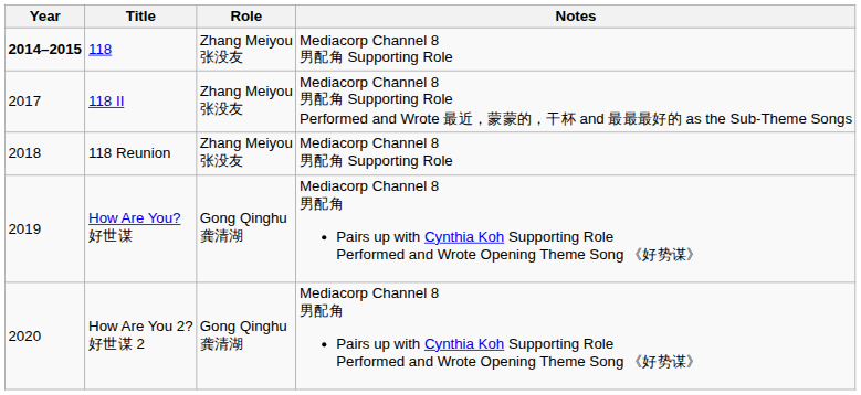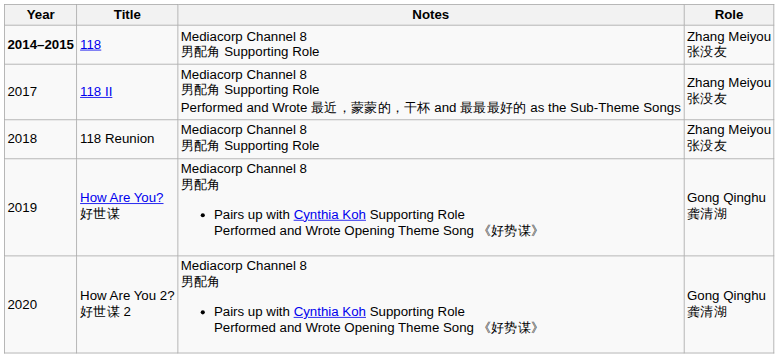 <table class="wikitable">
 <tr>
 <th>Year</th>
 <th>Title</th>
+<th>Notes</th>
 <th>Role</th>
-<th>Notes</th>
 </tr>
 <tr>
 <td><strong>2014–2015</strong></td>
 <td><a href='#'>118</a></td>
+<td>Mediacorp Channel 8 <br> 男配角 Supporting Role</td>
 <td>Zhang Meiyou <br> 张没友</td>
-<td>Mediacorp Channel 8 <br> 男配角 Supporting Role</td>
 </tr>
 <tr>
 <td>2017</td>
 <td><a href='#'>118 II</a></td>
+<td>Mediacorp Channel 8 <br> 男配角 Supporting Role <br> Performed and Wrote 最近，蒙蒙的，干杯 and 最最最好的 as the Sub-Theme Songs</td>
 <td>Zhang Meiyou <br> 张没友</td>
-<td>Mediacorp Channel 8 <br> 男配角 Supporting Role <br> Performed and Wrote 最近，蒙蒙的，干杯 and 最最最好的 as the Sub-Theme Songs</td>
 </tr>
 <tr>
 <td>2018</td>
 <td>118 Reunion</td>
+<td>Mediacorp Channel 8 <br> 男配角 Supporting Role</td>
 <td>Zhang Meiyou <br> 张没友</td>
-<td>Mediacorp Channel 8 <br> 男配角 Supporting Role</td>
 </tr>
 <tr>
 <td>2019</td>
 <td><a href='#'>How Are You?</a> <br> 好世谋</td>
+<td>Mediacorp Channel 8 <br> 男配角<br><ul><li>Pairs up with <a href='#'>Cynthia Koh</a> Supporting Role <br> Performed and Wrote Opening Theme Song 《好势谋》</li></ul></td>
 <td>Gong Qinghu <br> 龚清湖</td>
-<td>Mediacorp Channel 8 <br> 男配角<br><ul><li>Pairs up with <a href='#'>Cynthia Koh</a> Supporting Role <br> Performed and Wrote Opening Theme Song 《好势谋》</li></ul></td>
 </tr>
 <tr>
 <td>2020</td>
 <td>How Are You 2? <br> 好世谋 2</td>
+<td>Mediacorp Channel 8 <br> 男配角<br><ul><li>Pairs up with <a href='#'>Cynthia Koh</a> Supporting Role <br> Performed and Wrote Opening Theme Song 《好势谋》</li></ul></td>
 <td>Gong Qinghu <br> 龚清湖</td>
-<td>Mediacorp Channel 8 <br> 男配角<br><ul><li>Pairs up with <a href='#'>Cynthia Koh</a> Supporting Role <br> Performed and Wrote Opening Theme Song 《好势谋》</li></ul></td>
 </tr>
 </table>
